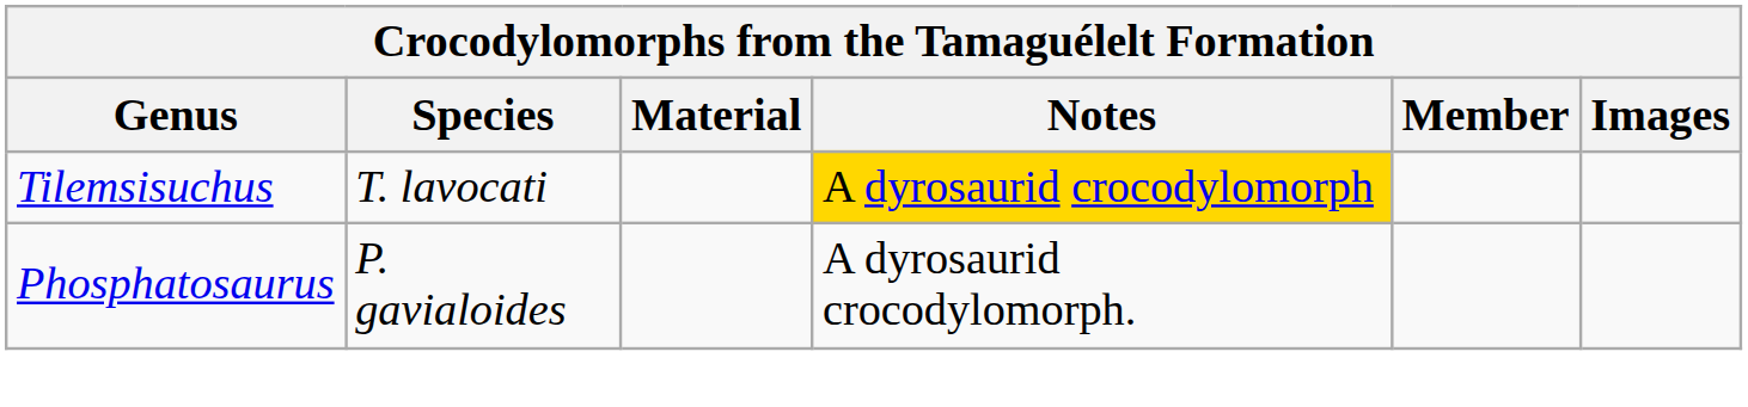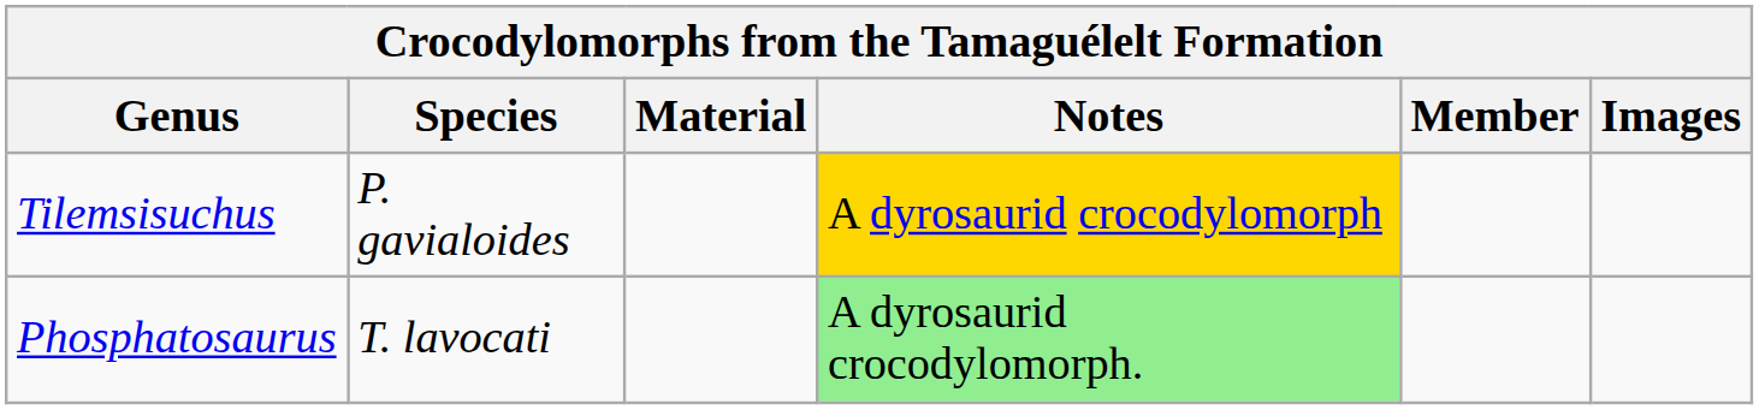 <table class="wikitable">
 <tr>
 <th colspan="6"><strong>Crocodylomorphs from the Tamaguélelt Formation</strong></th>
 </tr>
 <tr>
 <th>Genus</th>
 <th>Species</th>
 <th>Material</th>
 <th>Notes</th>
 <th>Member</th>
 <th>Images</th>
 </tr>
 <tr>
 <td><em><a href='#'>Tilemsisuchus</a></em></td>
-<td><em>T. lavocati</em> </td>
+<td><em>P.</em> <em>gavialoides</em></td>
 <td></td>
 <td style="background: gold;">A <a href='#'>dyrosaurid</a> <a href='#'>crocodylomorph</a></td>
 <td></td>
 <td></td>
 </tr>
 <tr>
 <td><em><a href='#'>Phosphatosaurus</a></em></td>
-<td><em>P.</em> <em>gavialoides</em></td>
+<td><em>T. lavocati</em> </td>
 <td></td>
-<td>A dyrosaurid crocodylomorph.</td>
+<td style="background: lightgreen;">A dyrosaurid crocodylomorph.</td>
 <td></td>
 <td></td>
 </tr>
 </table>
